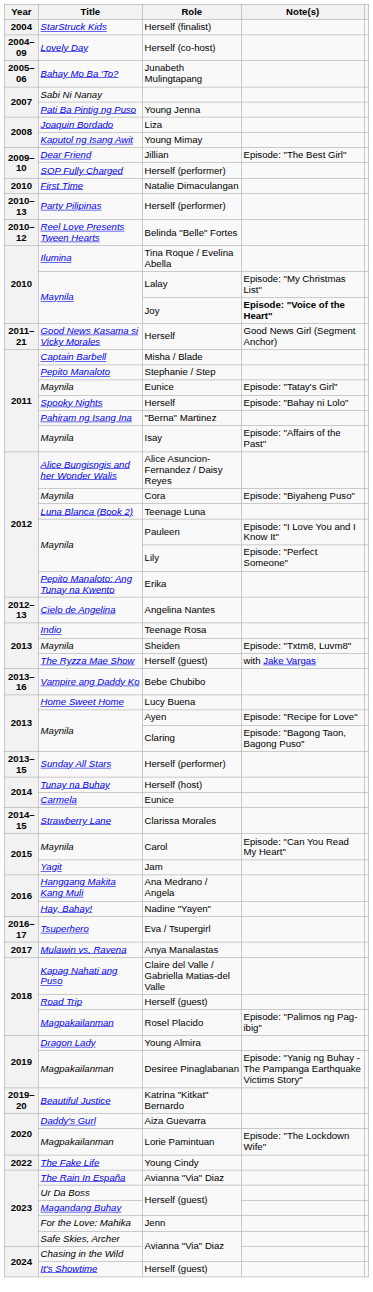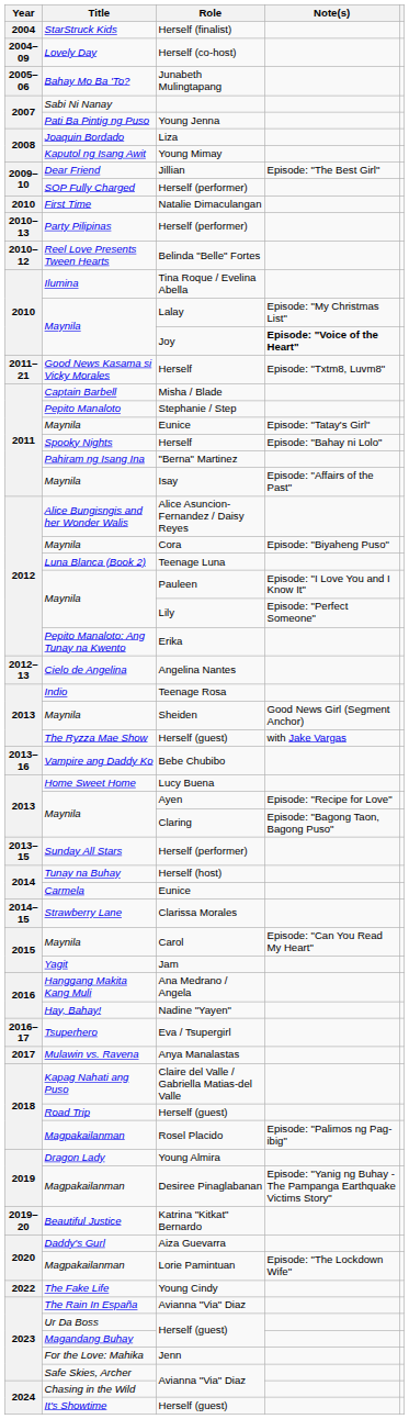 <table class="wikitable sortable plainrowheaders">
 <tr>
 <th scope="col">Year</th>
 <th scope="col">Title</th>
 <th scope="col">Role</th>
 <th scope="col" class="unsortable">Note(s)</th>
 <th scope="col" class="unsortable"></th>
 </tr>
 <tr>
 <th scope="row">2004</th>
 <td><em><a href='#'>StarStruck Kids</a></em></td>
 <td>Herself (finalist)</td>
 <td></td>
 <td></td>
 </tr>
 <tr>
 <th scope="row">2004–09</th>
 <td><em><a href='#'>Lovely Day</a></em></td>
 <td>Herself (co-host)</td>
 <td></td>
 <td></td>
 </tr>
 <tr>
 <th scope="row">2005–06</th>
 <td><em><a href='#'>Bahay Mo Ba 'To?</a></em></td>
 <td>Junabeth Mulingtapang</td>
 <td></td>
 <td></td>
 </tr>
 <tr>
 <th scope="row" rowspan="2">2007</th>
 <td><em>Sabi Ni Nanay</em></td>
 <td></td>
 <td></td>
 <td></td>
 </tr>
 <tr>
 <td><em><a href='#'>Pati Ba Pintig ng Puso</a></em></td>
 <td>Young Jenna</td>
 <td></td>
 <td></td>
 </tr>
 <tr>
 <th scope="row" rowspan="2">2008</th>
 <td><em><a href='#'>Joaquin Bordado</a></em></td>
 <td>Liza</td>
 <td></td>
 <td></td>
 </tr>
 <tr>
 <td><em><a href='#'>Kaputol ng Isang Awit</a></em></td>
 <td>Young Mimay</td>
 <td></td>
 <td></td>
 </tr>
 <tr>
 <th scope="row" rowspan="2">2009–10</th>
 <td><em><a href='#'>Dear Friend</a></em></td>
 <td>Jillian</td>
 <td>Episode: "The Best Girl"</td>
 <td></td>
 </tr>
 <tr>
 <td><em><a href='#'>SOP Fully Charged</a></em></td>
 <td>Herself (performer)</td>
 <td></td>
 <td></td>
 </tr>
 <tr>
 <th scope="row">2010</th>
 <td><em><a href='#'>First Time</a></em></td>
 <td>Natalie Dimaculangan</td>
 <td></td>
 <td></td>
 </tr>
 <tr>
 <th scope="row">2010–13</th>
 <td><em><a href='#'>Party Pilipinas</a></em></td>
 <td>Herself (performer)</td>
 <td></td>
 <td></td>
 </tr>
 <tr>
 <th scope="row">2010–12</th>
 <td><em><a href='#'>Reel Love Presents Tween Hearts</a></em></td>
 <td>Belinda "Belle" Fortes</td>
 <td></td>
 <td></td>
 </tr>
 <tr>
 <th scope="row" rowspan="3">2010</th>
 <td><em><a href='#'>Ilumina</a></em></td>
 <td>Tina Roque / Evelina Abella</td>
 <td></td>
 <td></td>
 </tr>
 <tr>
 <td rowspan="2"><em><a href='#'>Maynila</a></em></td>
 <td>Lalay</td>
 <td>Episode: "My Christmas List"</td>
 <td></td>
 </tr>
 <tr>
 <td>Joy</td>
 <td><strong>Episode: "Voice of the Heart"</strong></td>
 <td></td>
 </tr>
 <tr>
 <th scope="row">2011–21</th>
 <td><em><a href='#'>Good News Kasama si Vicky Morales</a></em></td>
 <td>Herself</td>
-<td>Good News Girl (Segment Anchor)</td>
+<td>Episode: "Txtm8, Luvm8"</td>
 <td></td>
 </tr>
 <tr>
 <th scope="row" rowspan="6">2011</th>
 <td><em><a href='#'>Captain Barbell</a></em></td>
 <td>Misha / Blade</td>
 <td></td>
 <td></td>
 </tr>
 <tr>
 <td><em><a href='#'>Pepito Manaloto</a></em></td>
 <td>Stephanie / Step</td>
 <td></td>
 <td></td>
 </tr>
 <tr>
 <td><em>Maynila</em></td>
 <td>Eunice</td>
 <td>Episode: "Tatay's Girl"</td>
 <td></td>
 </tr>
 <tr>
 <td><em><a href='#'>Spooky Nights</a></em></td>
 <td>Herself</td>
 <td>Episode: "Bahay ni Lolo"</td>
 <td></td>
 </tr>
 <tr>
 <td><em><a href='#'>Pahiram ng Isang Ina</a></em></td>
 <td>"Berna" Martinez</td>
 <td></td>
 <td></td>
 </tr>
 <tr>
 <td><em>Maynila</em></td>
 <td>Isay</td>
 <td>Episode: "Affairs of the Past"</td>
 <td></td>
 </tr>
 <tr>
 <th scope="row" rowspan="6">2012</th>
 <td><em><a href='#'>Alice Bungisngis and her Wonder Walis</a></em></td>
 <td>Alice Asuncion-Fernandez / Daisy Reyes</td>
 <td></td>
 <td></td>
 </tr>
 <tr>
 <td><em>Maynila</em></td>
 <td>Cora</td>
 <td>Episode: "Biyaheng Puso"</td>
 <td></td>
 </tr>
 <tr>
 <td><em><a href='#'>Luna Blanca (Book 2)</a></em></td>
 <td>Teenage Luna</td>
 <td></td>
 <td></td>
 </tr>
 <tr>
 <td rowspan="2"><em>Maynila</em></td>
 <td>Pauleen</td>
 <td>Episode: "I Love You and I Know It"</td>
 <td></td>
 </tr>
 <tr>
 <td>Lily</td>
 <td>Episode: "Perfect Someone"</td>
 <td></td>
 </tr>
 <tr>
 <td><em><a href='#'>Pepito Manaloto: Ang Tunay na Kwento</a></em></td>
 <td>Erika</td>
 <td></td>
 <td></td>
 </tr>
 <tr>
 <th scope="row">2012–13</th>
 <td><em><a href='#'>Cielo de Angelina</a></em></td>
 <td>Angelina Nantes</td>
 <td></td>
 <td></td>
 </tr>
 <tr>
 <th scope="row" rowspan="3">2013</th>
 <td><em><a href='#'>Indio</a></em></td>
 <td>Teenage Rosa</td>
 <td></td>
 <td></td>
 </tr>
 <tr>
 <td><em>Maynila</em></td>
 <td>Sheiden</td>
-<td>Episode: "Txtm8, Luvm8"</td>
+<td>Good News Girl (Segment Anchor)</td>
 <td></td>
 </tr>
 <tr>
 <td><em><a href='#'>The Ryzza Mae Show</a></em></td>
 <td>Herself (guest)</td>
 <td>with <a href='#'>Jake Vargas</a></td>
 <td></td>
 </tr>
 <tr>
 <th scope="row">2013–16</th>
 <td><em><a href='#'>Vampire ang Daddy Ko</a></em></td>
 <td>Bebe Chubibo</td>
 <td></td>
 <td></td>
 </tr>
 <tr>
 <th scope="row" rowspan="3">2013</th>
 <td><em><a href='#'>Home Sweet Home</a></em></td>
 <td>Lucy Buena</td>
 <td></td>
 <td></td>
 </tr>
 <tr>
 <td rowspan="2"><em>Maynila</em></td>
 <td>Ayen</td>
 <td>Episode: "Recipe for Love"</td>
 <td></td>
 </tr>
 <tr>
 <td>Claring</td>
 <td>Episode: "Bagong Taon, Bagong Puso"</td>
 <td></td>
 </tr>
 <tr>
 <th scope="row">2013–15</th>
 <td><em><a href='#'>Sunday All Stars</a></em></td>
 <td>Herself (performer)</td>
 <td></td>
 <td></td>
 </tr>
 <tr>
 <th scope="row" rowspan="2">2014</th>
 <td><em><a href='#'>Tunay na Buhay</a></em></td>
 <td>Herself (host)</td>
 <td></td>
 <td></td>
 </tr>
 <tr>
 <td><em><a href='#'>Carmela</a></em></td>
 <td>Eunice</td>
 <td></td>
 <td></td>
 </tr>
 <tr>
 <th scope="row">2014–15</th>
 <td><em><a href='#'>Strawberry Lane</a></em></td>
 <td>Clarissa Morales</td>
 <td></td>
 <td></td>
 </tr>
 <tr>
 <th scope="row" rowspan="2">2015</th>
 <td><em>Maynila</em></td>
 <td>Carol</td>
 <td>Episode: "Can You Read My Heart"</td>
 <td></td>
 </tr>
 <tr>
 <td><em><a href='#'>Yagit</a></em></td>
 <td>Jam</td>
 <td></td>
 <td></td>
 </tr>
 <tr>
 <th scope="row" rowspan="2">2016</th>
 <td><em><a href='#'>Hanggang Makita Kang Muli</a></em></td>
 <td>Ana Medrano / Angela</td>
 <td></td>
 <td></td>
 </tr>
 <tr>
 <td><em><a href='#'>Hay, Bahay!</a></em></td>
 <td>Nadine "Yayen"</td>
 <td></td>
 <td></td>
 </tr>
 <tr>
 <th scope="row">2016–17</th>
 <td><em><a href='#'>Tsuperhero</a></em></td>
 <td>Eva / Tsupergirl</td>
 <td></td>
 <td></td>
 </tr>
 <tr>
 <th scope="row">2017</th>
 <td><em><a href='#'>Mulawin vs. Ravena</a></em></td>
 <td>Anya Manalastas</td>
 <td></td>
 <td></td>
 </tr>
 <tr>
 <th scope="row" rowspan="3">2018</th>
 <td><em><a href='#'>Kapag Nahati ang Puso</a></em></td>
 <td>Claire del Valle / Gabriella Matias-del Valle</td>
 <td></td>
 <td></td>
 </tr>
 <tr>
 <td><em><a href='#'>Road Trip</a></em></td>
 <td>Herself (guest)</td>
 <td></td>
 <td></td>
 </tr>
 <tr>
 <td><em><a href='#'>Magpakailanman</a></em></td>
 <td>Rosel Placido</td>
 <td>Episode: "Palimos ng Pag-ibig"</td>
 <td></td>
 </tr>
 <tr>
 <th scope="row" rowspan="2">2019</th>
 <td><em><a href='#'>Dragon Lady</a></em></td>
 <td>Young Almira</td>
 <td></td>
 <td></td>
 </tr>
 <tr>
 <td><em>Magpakailanman</em></td>
 <td>Desiree Pinaglabanan</td>
 <td>Episode: "Yanig ng Buhay - The Pampanga Earthquake Victims Story"</td>
 <td></td>
 </tr>
 <tr>
 <th scope="row">2019–20</th>
 <td><em><a href='#'>Beautiful Justice</a></em></td>
 <td>Katrina "Kitkat" Bernardo</td>
 <td></td>
 <td></td>
 </tr>
 <tr>
 <th scope="row" rowspan="2">2020</th>
 <td><em><a href='#'>Daddy's Gurl</a></em></td>
 <td>Aiza Guevarra</td>
 <td></td>
 <td></td>
 </tr>
 <tr>
 <td><em>Magpakailanman</em></td>
 <td>Lorie Pamintuan</td>
 <td>Episode: "The Lockdown Wife"</td>
 <td></td>
 </tr>
 <tr>
 <th scope="row">2022</th>
 <td><em><a href='#'>The Fake Life</a></em></td>
 <td>Young Cindy</td>
 <td></td>
 <td></td>
 </tr>
 <tr>
 <th scope="row" rowspan="5">2023</th>
 <td><em><a href='#'>The Rain In España</a></em></td>
 <td>Avianna "Via" Diaz</td>
 <td></td>
 <td></td>
 </tr>
 <tr>
 <td><em>Ur Da Boss</em></td>
 <td rowspan="2">Herself (guest)</td>
 <td></td>
 <td></td>
 </tr>
 <tr>
 <td><em><a href='#'>Magandang Buhay</a></em></td>
 <td></td>
 <td></td>
 </tr>
 <tr>
 <td><em>For the Love: Mahika</em></td>
 <td>Jenn</td>
 <td></td>
 <td></td>
 </tr>
 <tr>
 <td><em>Safe Skies, Archer</em></td>
 <td rowspan="2">Avianna "Via" Diaz</td>
 <td></td>
 <td></td>
 </tr>
 <tr>
 <th scope="row" rowspan="2">2024</th>
 <td><em>Chasing in the Wild</em></td>
 <td></td>
 <td></td>
 </tr>
 <tr>
 <td><em><a href='#'>It's Showtime</a></em></td>
 <td>Herself (guest)</td>
 <td></td>
 <td></td>
 </tr>
 </table>
